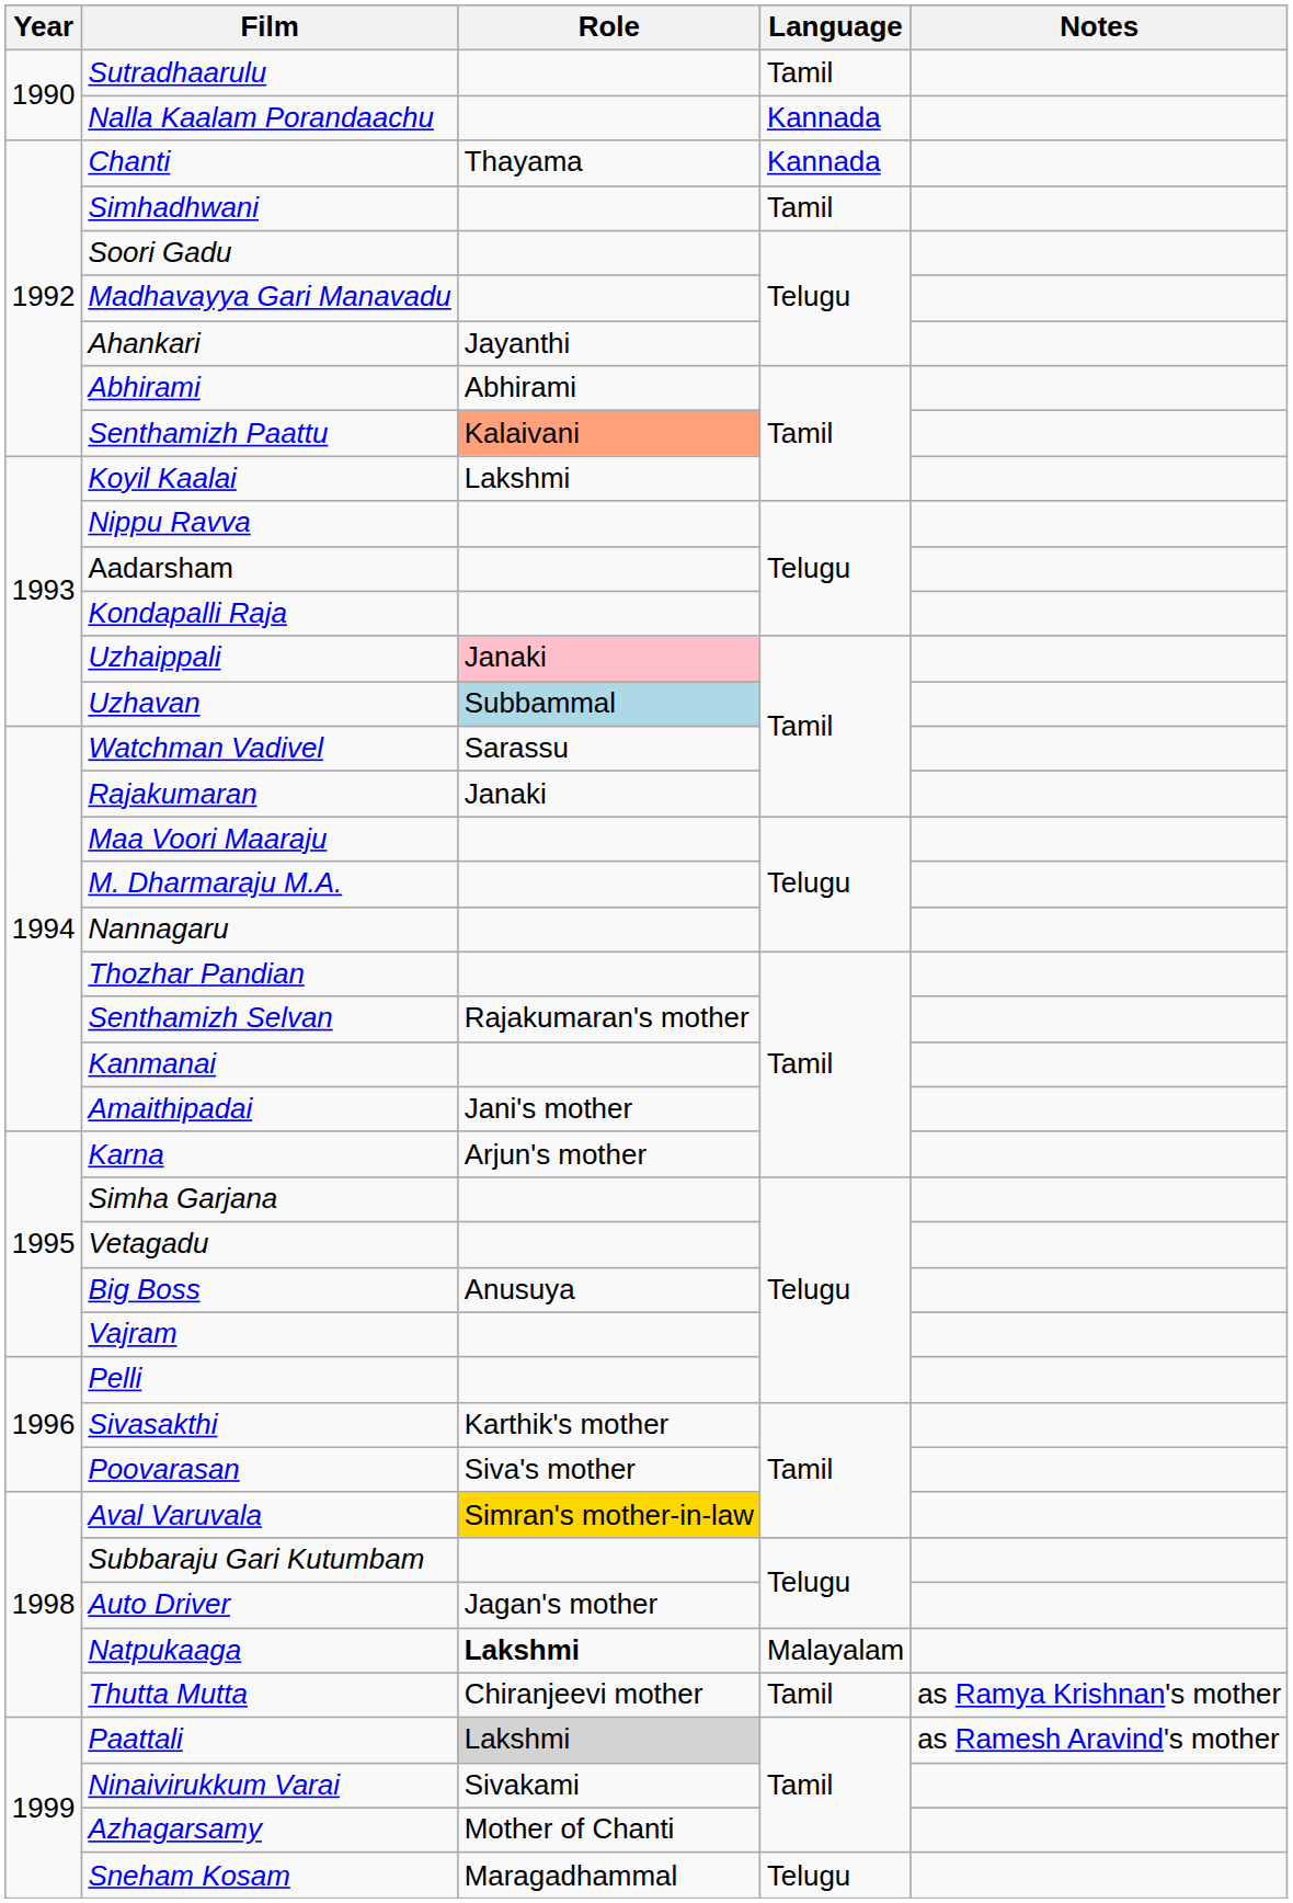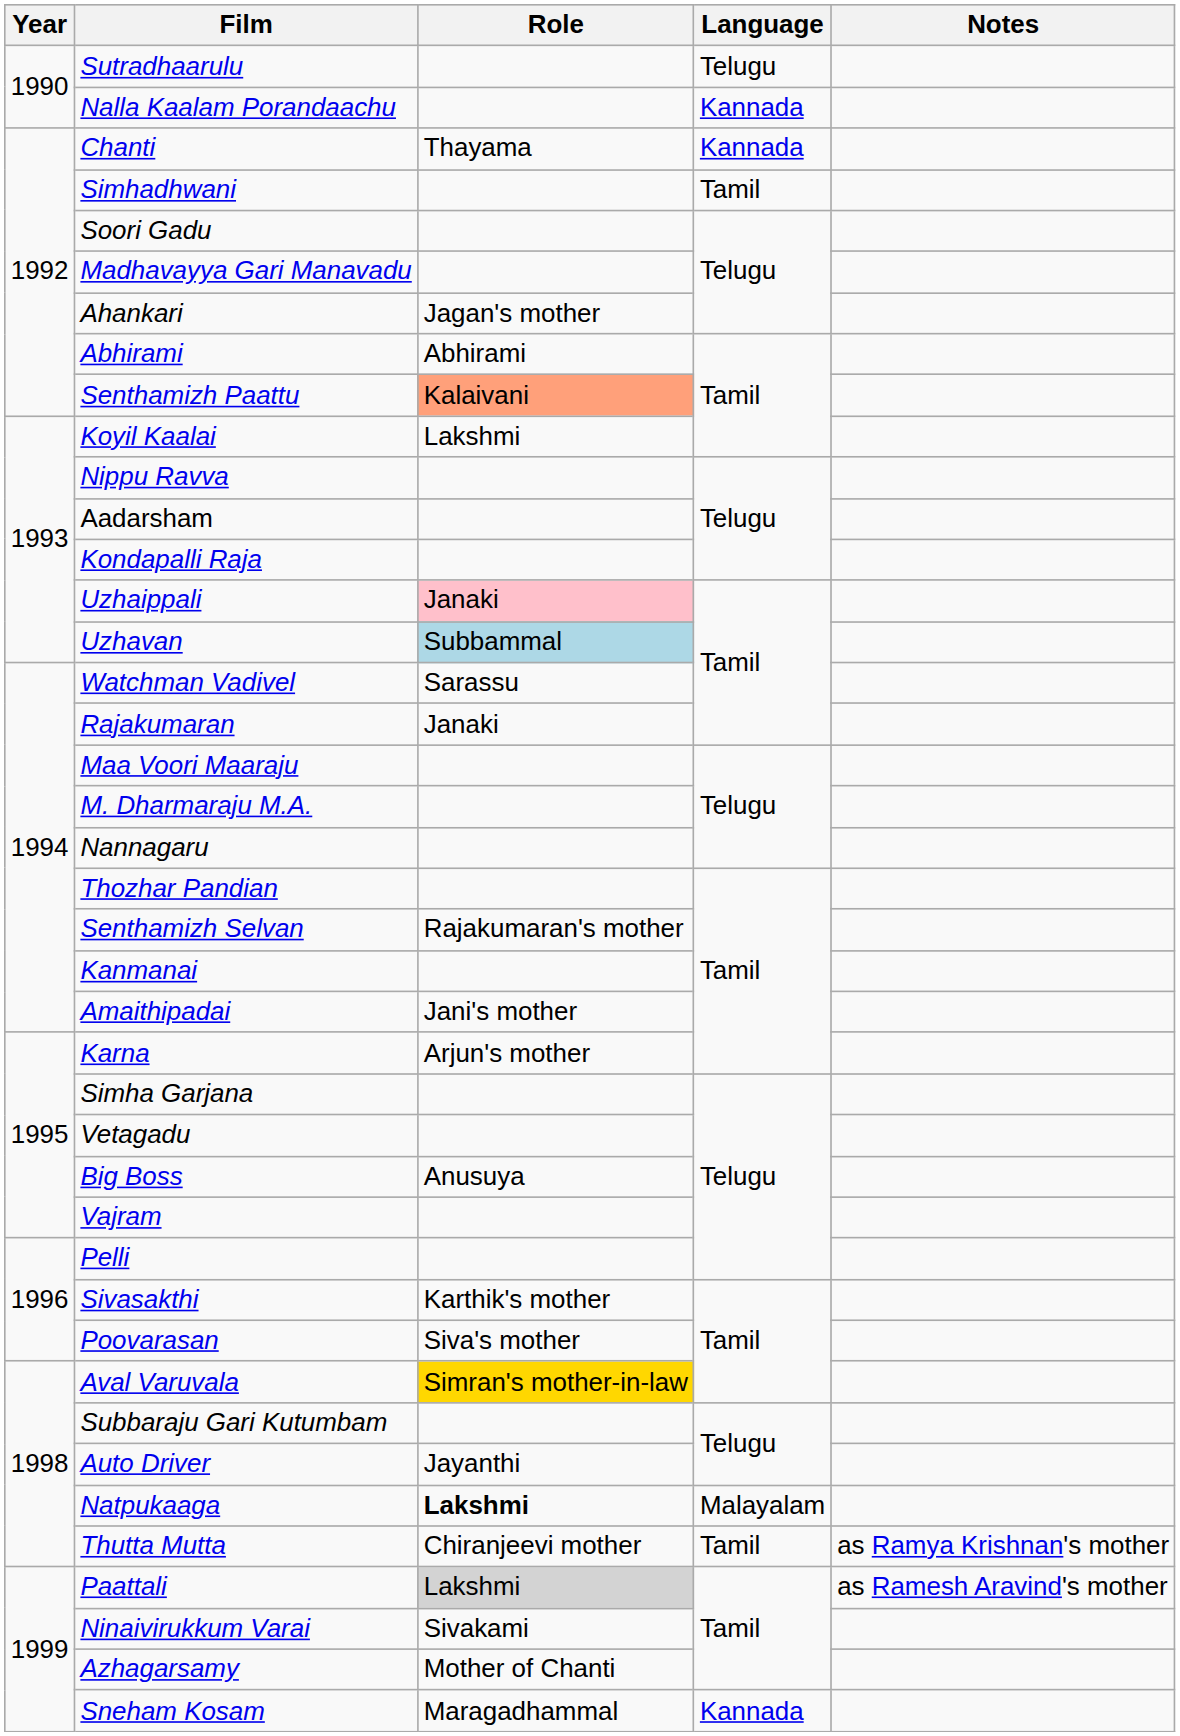 <table class="wikitable sortable">
 <tr>
 <th>Year</th>
 <th>Film</th>
 <th>Role</th>
 <th>Language</th>
 <th>Notes</th>
 </tr>
 <tr>
 <td rowspan="2">1990</td>
 <td><em><a href='#'>Sutradhaarulu</a></em></td>
 <td></td>
-<td>Tamil</td>
+<td>Telugu</td>
 <td></td>
 </tr>
 <tr>
 <td><em><a href='#'>Nalla Kaalam Porandaachu</a></em></td>
 <td></td>
 <td><a href='#'>Kannada</a></td>
 <td></td>
 </tr>
 <tr>
 <td rowspan="7">1992</td>
 <td><em><a href='#'>Chanti</a></em></td>
 <td>Thayama</td>
 <td><a href='#'>Kannada</a></td>
 <td></td>
 </tr>
 <tr>
 <td><em><a href='#'>Simhadhwani</a></em></td>
 <td></td>
 <td>Tamil</td>
 <td></td>
 </tr>
 <tr>
 <td><em>Soori Gadu</em></td>
 <td></td>
 <td rowspan="3">Telugu</td>
 </tr>
 <tr>
 <td><em><a href='#'>Madhavayya Gari Manavadu</a></em></td>
 <td></td>
 <td></td>
 </tr>
 <tr>
 <td><em>Ahankari</em></td>
-<td>Jayanthi</td>
+<td>Jagan's mother</td>
 <td></td>
 </tr>
 <tr>
 <td><em><a href='#'>Abhirami</a></em></td>
 <td>Abhirami</td>
 <td rowspan="3">Tamil</td>
 </tr>
 <tr>
 <td><em><a href='#'>Senthamizh Paattu</a></em></td>
 <td style="background: lightsalmon;">Kalaivani</td>
 <td></td>
 </tr>
 <tr>
 <td rowspan="6">1993</td>
 <td><em><a href='#'>Koyil Kaalai</a></em></td>
 <td>Lakshmi</td>
 <td></td>
 </tr>
 <tr>
 <td><em><a href='#'>Nippu Ravva</a></em></td>
 <td></td>
 <td rowspan="3">Telugu</td>
 <td></td>
 </tr>
 <tr>
 <td>Aadarsham</td>
 <td></td>
 <td></td>
 </tr>
 <tr>
 <td><em><a href='#'>Kondapalli Raja</a></em></td>
 <td></td>
 <td></td>
 </tr>
 <tr>
 <td><em><a href='#'>Uzhaippali</a></em></td>
 <td style="background: pink;">Janaki</td>
 <td rowspan="4">Tamil</td>
 </tr>
 <tr>
 <td><em><a href='#'>Uzhavan</a></em></td>
 <td style="background: lightblue;">Subbammal</td>
 <td></td>
 </tr>
 <tr>
 <td rowspan="9">1994</td>
 <td><em><a href='#'>Watchman Vadivel</a></em></td>
 <td>Sarassu</td>
 <td></td>
 </tr>
 <tr>
 <td><em><a href='#'>Rajakumaran</a></em></td>
 <td>Janaki</td>
 <td></td>
 </tr>
 <tr>
 <td><em><a href='#'>Maa Voori Maaraju</a></em></td>
 <td></td>
 <td rowspan="3">Telugu</td>
 </tr>
 <tr>
 <td><em><a href='#'>M. Dharmaraju M.A.</a></em></td>
 <td></td>
 <td></td>
 </tr>
 <tr>
 <td><em>Nannagaru</em></td>
 <td></td>
 <td></td>
 </tr>
 <tr>
 <td><em><a href='#'>Thozhar Pandian</a></em></td>
 <td></td>
 <td rowspan="5">Tamil</td>
 </tr>
 <tr>
 <td><em><a href='#'>Senthamizh Selvan</a></em></td>
 <td>Rajakumaran's mother</td>
 <td></td>
 </tr>
 <tr>
 <td><em><a href='#'>Kanmanai</a></em></td>
 <td></td>
 <td></td>
 </tr>
 <tr>
 <td><em><a href='#'>Amaithipadai</a></em></td>
 <td>Jani's mother</td>
 <td></td>
 </tr>
 <tr>
 <td rowspan="5">1995</td>
 <td><em><a href='#'>Karna</a></em></td>
 <td>Arjun's mother</td>
 <td></td>
 </tr>
 <tr>
 <td><em>Simha Garjana</em></td>
 <td></td>
 <td rowspan="5">Telugu</td>
 </tr>
 <tr>
 <td><em>Vetagadu</em></td>
 <td></td>
 <td></td>
 </tr>
 <tr>
 <td><em><a href='#'>Big Boss</a></em></td>
 <td>Anusuya</td>
 <td></td>
 </tr>
 <tr>
 <td><em><a href='#'>Vajram</a></em></td>
 <td></td>
 <td></td>
 </tr>
 <tr>
 <td rowspan="3">1996</td>
 <td><em><a href='#'>Pelli</a></em></td>
 <td></td>
 <td></td>
 </tr>
 <tr>
 <td><em><a href='#'>Sivasakthi</a></em></td>
 <td>Karthik's mother</td>
 <td rowspan="3">Tamil</td>
 </tr>
 <tr>
 <td><em><a href='#'>Poovarasan</a></em></td>
 <td>Siva's mother</td>
 <td></td>
 </tr>
 <tr>
 <td rowspan="5">1998</td>
 <td><em><a href='#'>Aval Varuvala</a></em></td>
 <td style="background: gold;">Simran's mother-in-law</td>
 <td></td>
 </tr>
 <tr>
 <td><em>Subbaraju Gari Kutumbam</em></td>
 <td></td>
 <td rowspan="2">Telugu</td>
 </tr>
 <tr>
 <td><em><a href='#'>Auto Driver</a></em></td>
-<td>Jagan's mother</td>
+<td>Jayanthi</td>
 <td></td>
 </tr>
 <tr>
 <td><em><a href='#'>Natpukaaga</a></em></td>
 <td><strong>Lakshmi</strong></td>
 <td>Malayalam</td>
 <td></td>
 </tr>
 <tr>
 <td><em><a href='#'>Thutta Mutta</a></em></td>
 <td>Chiranjeevi mother</td>
 <td>Tamil</td>
 <td>as <a href='#'>Ramya Krishnan</a>'s mother</td>
 </tr>
 <tr>
 <td rowspan="4">1999</td>
 <td><em><a href='#'>Paattali</a></em></td>
 <td style="background: lightgrey;">Lakshmi</td>
 <td rowspan="3">Tamil</td>
 <td>as <a href='#'>Ramesh Aravind</a>'s mother</td>
 </tr>
 <tr>
 <td><em><a href='#'>Ninaivirukkum Varai</a></em></td>
 <td>Sivakami</td>
 <td></td>
 </tr>
 <tr>
 <td><em><a href='#'>Azhagarsamy</a></em></td>
 <td>Mother of Chanti</td>
 <td></td>
 </tr>
 <tr>
 <td><em><a href='#'>Sneham Kosam</a></em></td>
 <td>Maragadhammal</td>
-<td>Telugu</td>
+<td><a href='#'>Kannada</a></td>
 </tr>
 </table>
